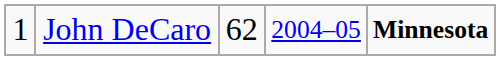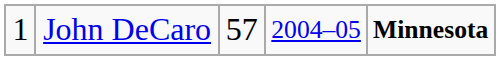 <table class="wikitable">
 <tr>
 </tr>
 <tr>
 <td>1</td>
 <td><a href='#'>John DeCaro</a></td>
-<td>62</td>
+<td>57</td>
 <td style="font-size:80%;"><a href='#'>2004–05</a></td>
 <td style="font-size:80%;"><strong>Minnesota</strong></td>
 </tr>
 </table>
